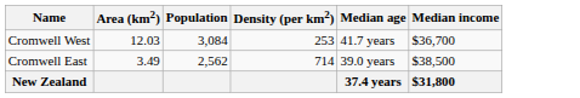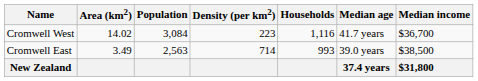 <table class="wikitable">
 <tr>
 <th>Name</th>
 <th>Area (km<sup>2</sup>)</th>
 <th>Population</th>
 <th>Density (per km<sup>2</sup>)</th>
+<th>Households</th>
 <th>Median age</th>
 <th>Median income</th>
 </tr>
 <tr>
 <td>Cromwell West</td>
-<td style="text-align:right;">12.03</td>
+<td style="text-align:right;">14.02</td>
 <td style="text-align:right;">3,084</td>
-<td style="text-align:right;">253</td>
+<td style="text-align:right;">223</td>
+<td style="text-align:right;">1,116</td>
 <td>41.7 years</td>
 <td>$36,700</td>
 </tr>
 <tr>
 <td>Cromwell East</td>
 <td style="text-align:right;">3.49</td>
-<td style="text-align:right;">2,562</td>
+<td style="text-align:right;">2,563</td>
 <td style="text-align:right;">714</td>
+<td style="text-align:right;">993</td>
 <td>39.0 years</td>
 <td>$38,500</td>
 </tr>
 <tr>
 <th>New Zealand</th>
 <th></th>
 <th></th>
 <th></th>
+<th></th>
 <th>37.4 years</th>
 <th style="text-align:left;">$31,800</th>
 </tr>
 </table>
